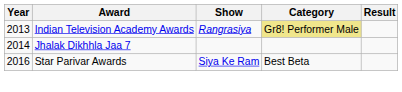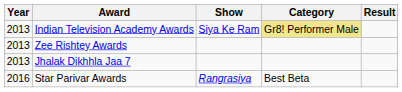 <table class="wikitable">
 <tr>
 <th>Year</th>
 <th>Award</th>
 <th>Show</th>
 <th>Category</th>
 <th>Result</th>
 </tr>
 <tr>
 <td>2013</td>
 <td><a href='#'>Indian Television Academy Awards</a></td>
-<td><em><a href='#'>Rangrasiya</a></em></td>
+<td><a href='#'>Siya Ke Ram</a></td>
 <td style="background: khaki;">Gr8! Performer Male</td>
 <td></td>
 </tr>
 <tr>
-<td>2014</td>
+<td>2013</td>
+<td><a href='#'>Zee Rishtey Awards</a></td>
+<td></td>
+<td></td>
+<td></td>
+</tr>
+<tr>
+<td>2013</td>
 <td><a href='#'>Jhalak Dikhhla Jaa 7</a></td>
 <td></td>
 <td></td>
 <td></td>
 </tr>
 <tr>
 <td>2016</td>
 <td>Star Parivar Awards</td>
-<td><a href='#'>Siya Ke Ram</a></td>
+<td><em><a href='#'>Rangrasiya</a></em></td>
 <td>Best Beta</td>
 <td></td>
 </tr>
 </table>
